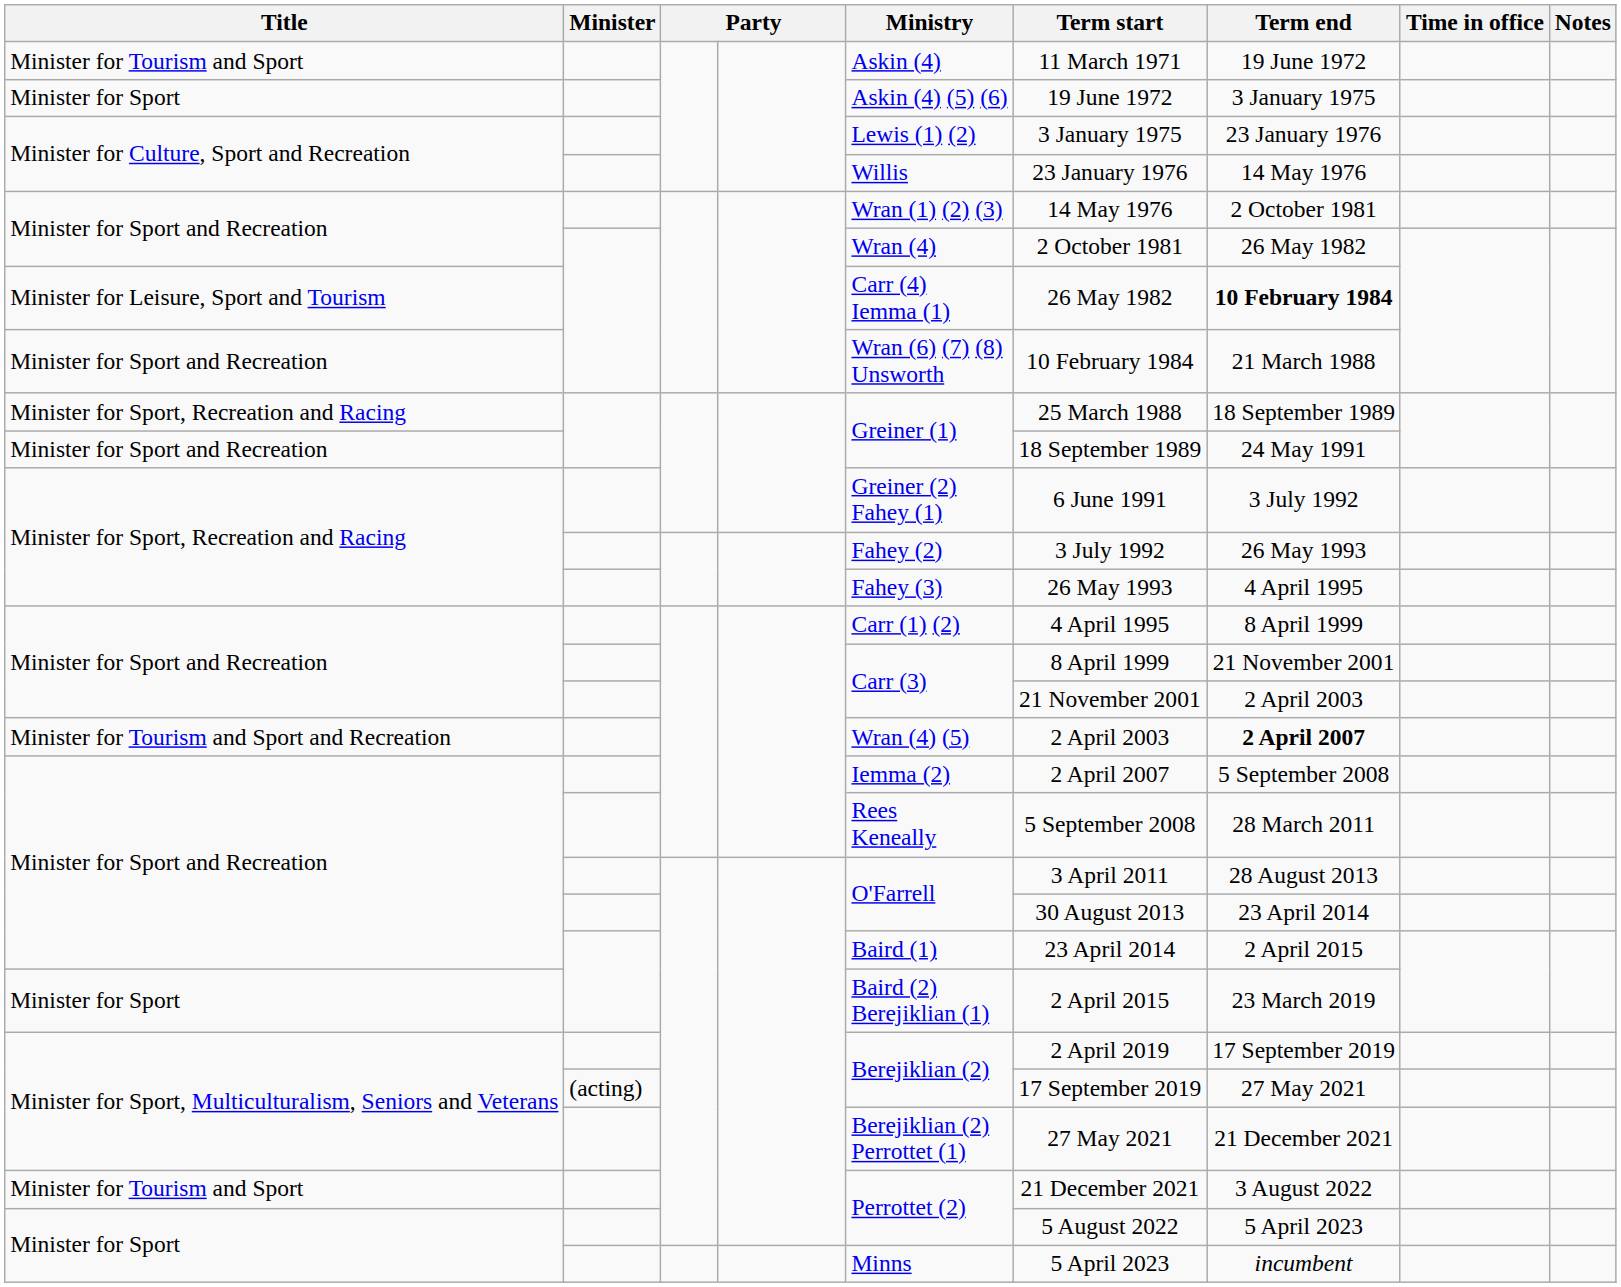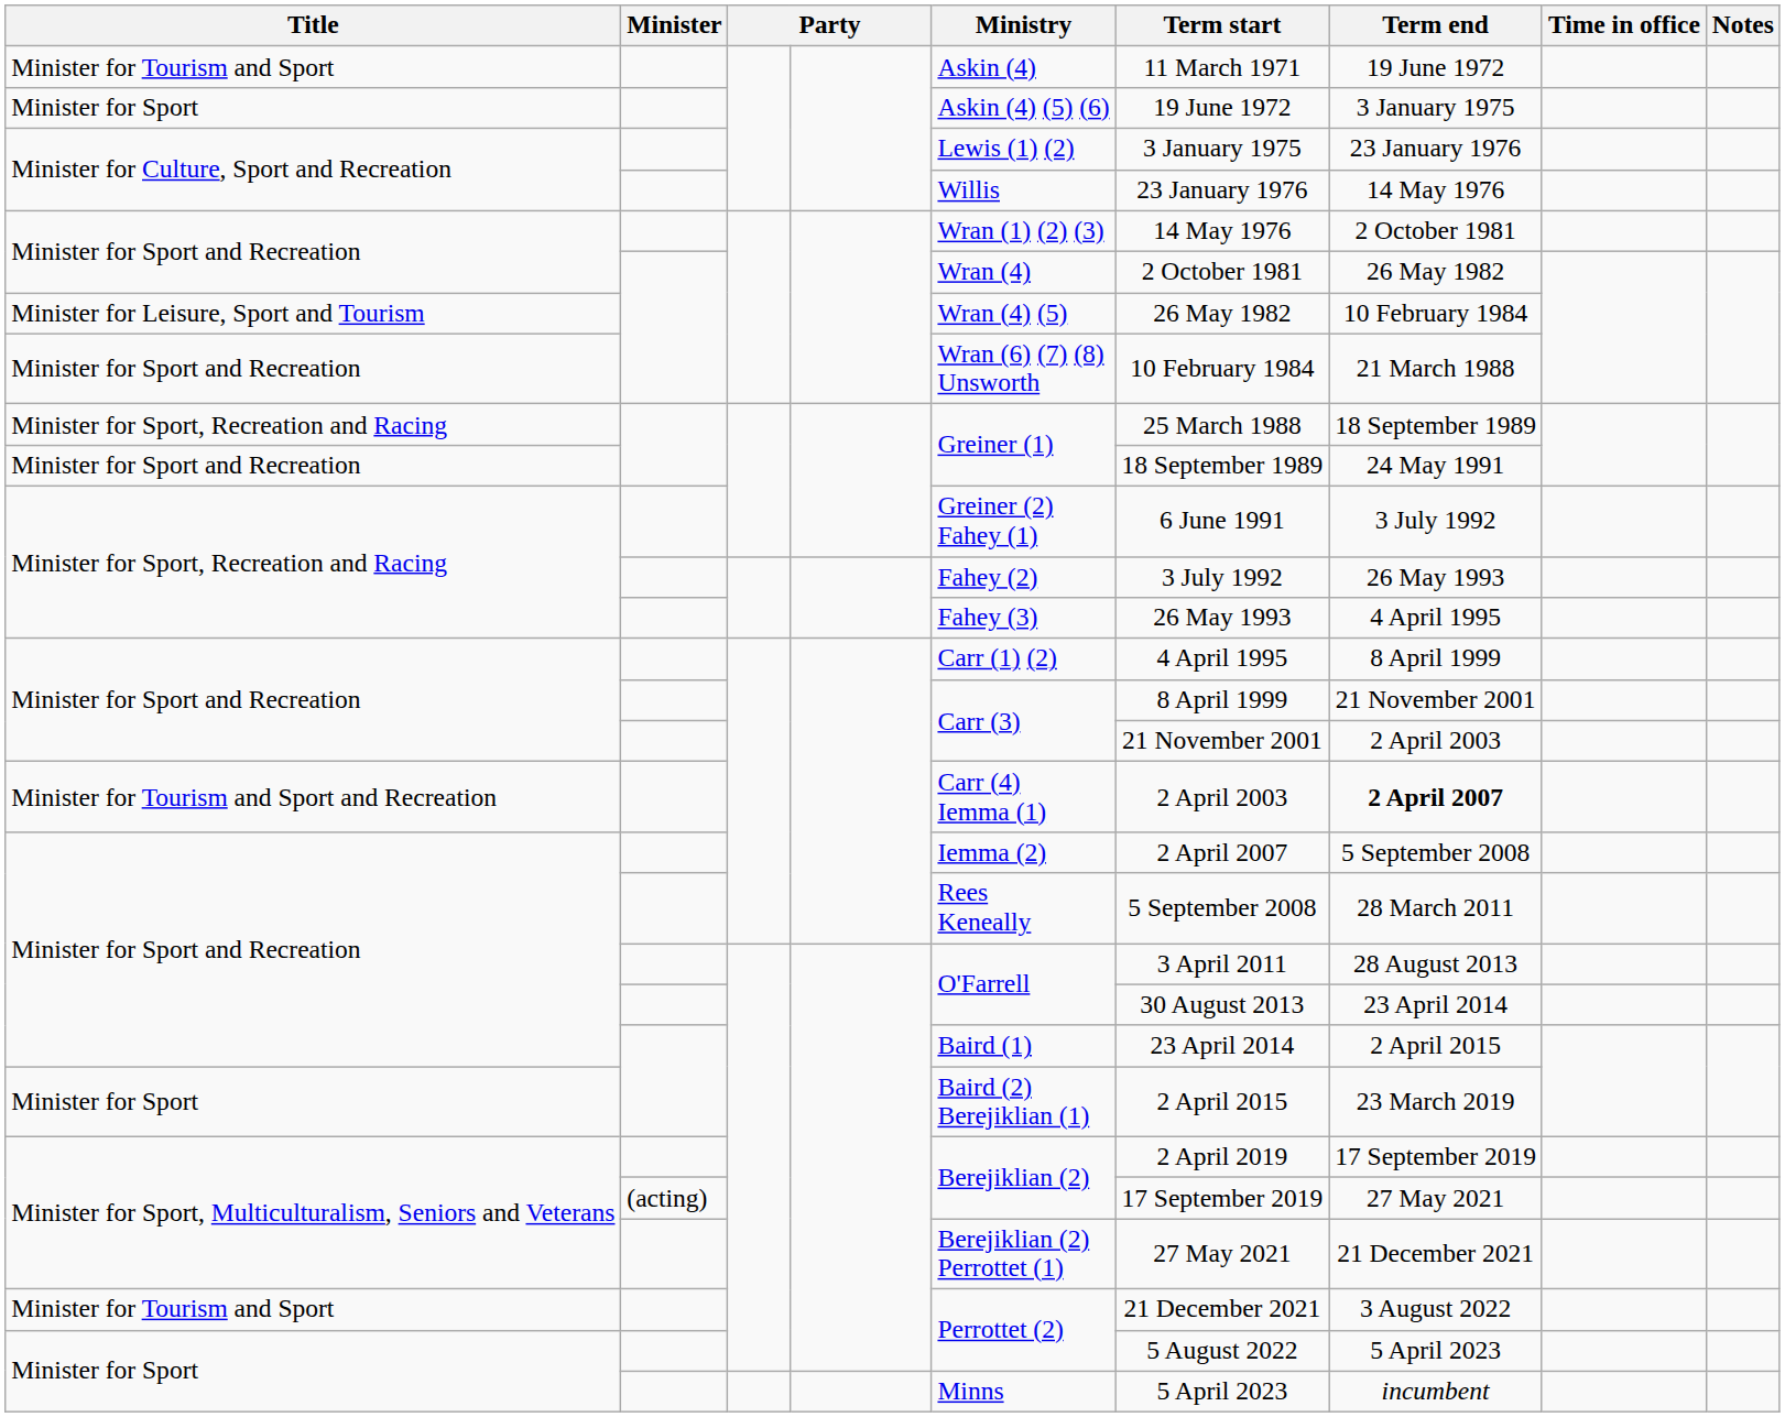 <table class="wikitable sortable">
 <tr>
 <th>Title</th>
 <th>Minister</th>
 <th colspan=2>Party</th>
 <th>Ministry</th>
 <th data-sort-type="date">Term start</th>
 <th data-sort-type=date>Term end</th>
 <th>Time in office</th>
 <th class="unsortable">Notes</th>
 </tr>
 <tr>
 <td>Minister for <a href='#'>Tourism</a> and Sport</td>
 <td></td>
 <td rowspan=4 > </td>
 <td rowspan=4 width=8%></td>
 <td><a href='#'>Askin (4)</a></td>
 <td align=center>11 March 1971</td>
 <td align=center>19 June 1972</td>
 <td align=right></td>
 <td></td>
 </tr>
 <tr>
 <td>Minister for Sport</td>
 <td></td>
 <td><a href='#'>Askin (4)</a> <a href='#'>(5)</a> <a href='#'>(6)</a></td>
 <td align=center>19 June 1972</td>
 <td align=center>3 January 1975</td>
 <td align=right></td>
 <td></td>
 </tr>
 <tr>
 <td rowspan=2>Minister for <a href='#'>Culture</a>, Sport and Recreation</td>
 <td></td>
 <td><a href='#'>Lewis (1)</a> <a href='#'>(2)</a></td>
 <td align=center>3 January 1975</td>
 <td align=center>23 January 1976</td>
 <td align=right></td>
 <td></td>
 </tr>
 <tr>
 <td></td>
 <td><a href='#'>Willis</a></td>
 <td align=center>23 January 1976</td>
 <td align=center>14 May 1976</td>
 <td align=right></td>
 <td></td>
 </tr>
 <tr>
 <td rowspan=2>Minister for Sport and Recreation</td>
 <td></td>
 <td rowspan=4 > </td>
 <td rowspan=4></td>
 <td><a href='#'>Wran (1)</a> <a href='#'>(2)</a> <a href='#'>(3)</a></td>
 <td align=center>14 May 1976</td>
 <td align=center>2 October 1981</td>
 <td align=right></td>
 <td></td>
 </tr>
 <tr>
 <td rowspan=3></td>
 <td><a href='#'>Wran (4)</a></td>
 <td align=center>2 October 1981</td>
 <td align=center>26 May 1982</td>
 <td rowspan=3 align=right><strong></strong></td>
 <td rowspan=3></td>
 </tr>
 <tr>
 <td>Minister for Leisure, Sport and <a href='#'>Tourism</a></td>
-<td><a href='#'>Carr (4)</a><br><a href='#'>Iemma (1)</a></td>
+<td><a href='#'>Wran (4)</a> <a href='#'>(5)</a></td>
 <td align=center>26 May 1982</td>
-<td align=center><strong>10 February 1984</strong></td>
+<td align=center>10 February 1984</td>
 </tr>
 <tr>
 <td>Minister for Sport and Recreation</td>
 <td><a href='#'>Wran (6)</a> <a href='#'>(7)</a> <a href='#'>(8)</a><br><a href='#'>Unsworth</a></td>
 <td align=center>10 February 1984</td>
 <td align=center>21 March 1988</td>
 </tr>
 <tr>
 <td>Minister for Sport, Recreation and <a href='#'>Racing</a></td>
 <td rowspan=2></td>
 <td rowspan=3 > </td>
 <td rowspan=3></td>
 <td rowspan=2><a href='#'>Greiner (1)</a></td>
 <td align=center>25 March 1988</td>
 <td align=center>18 September 1989</td>
 <td rowspan=2 align=right></td>
 <td rowspan=2></td>
 </tr>
 <tr>
 <td>Minister for Sport and Recreation</td>
 <td align=center>18 September 1989</td>
 <td align=center>24 May 1991</td>
 </tr>
 <tr>
 <td rowspan=3>Minister for Sport, Recreation and <a href='#'>Racing</a></td>
 <td></td>
 <td><a href='#'>Greiner (2)</a><br><a href='#'>Fahey (1)</a></td>
 <td align=center>6 June 1991</td>
 <td align=center>3 July 1992</td>
 <td align=right></td>
 <td></td>
 </tr>
 <tr>
 <td></td>
 <td rowspan=2 > </td>
 <td rowspan=2></td>
 <td><a href='#'>Fahey (2)</a></td>
 <td align=center>3 July 1992</td>
 <td align=center>26 May 1993</td>
 <td align=right></td>
 <td></td>
 </tr>
 <tr>
 <td></td>
 <td><a href='#'>Fahey (3)</a></td>
 <td align=center>26 May 1993</td>
 <td align=center>4 April 1995</td>
 <td align=right></td>
 <td></td>
 </tr>
 <tr>
 <td rowspan=3>Minister for Sport and Recreation</td>
 <td></td>
 <td rowspan=6 > </td>
 <td rowspan=6></td>
 <td><a href='#'>Carr (1)</a> <a href='#'>(2)</a></td>
 <td align=center>4 April 1995</td>
 <td align=center>8 April 1999</td>
 <td align=right></td>
 <td></td>
 </tr>
 <tr>
 <td></td>
 <td rowspan=2><a href='#'>Carr (3)</a></td>
 <td align=center>8 April 1999</td>
 <td align=center>21 November 2001</td>
 <td align=right></td>
 <td></td>
 </tr>
 <tr>
 <td></td>
 <td align=center>21 November 2001</td>
 <td align=center>2 April 2003</td>
 <td align=right></td>
 <td></td>
 </tr>
 <tr>
 <td>Minister for <a href='#'>Tourism</a> and Sport and Recreation</td>
 <td></td>
-<td><a href='#'>Wran (4)</a> <a href='#'>(5)</a></td>
+<td><a href='#'>Carr (4)</a><br><a href='#'>Iemma (1)</a></td>
 <td align=center>2 April 2003</td>
 <td align=center><strong>2 April 2007</strong></td>
 <td align=right></td>
 <td></td>
 </tr>
 <tr>
 <td rowspan=5>Minister for Sport and Recreation</td>
 <td></td>
 <td><a href='#'>Iemma (2)</a></td>
 <td align=center>2 April 2007</td>
 <td align=center>5 September 2008</td>
 <td align=right></td>
 <td></td>
 </tr>
 <tr>
 <td></td>
 <td><a href='#'>Rees</a><br><a href='#'>Keneally</a></td>
 <td align=center>5 September 2008</td>
 <td align=center>28 March 2011</td>
 <td align=right></td>
 <td></td>
 </tr>
 <tr>
 <td></td>
 <td rowspan=9 > </td>
 <td rowspan=9></td>
 <td rowspan=2><a href='#'>O'Farrell</a></td>
 <td align=center>3 April 2011</td>
 <td align=center>28 August 2013</td>
 <td align=right></td>
 <td></td>
 </tr>
 <tr>
 <td></td>
 <td align=center>30 August 2013</td>
 <td align=center>23 April 2014</td>
 <td align=right></td>
 <td></td>
 </tr>
 <tr>
 <td rowspan=2></td>
 <td><a href='#'>Baird (1)</a></td>
 <td align=center>23 April 2014</td>
 <td align=center>2 April 2015</td>
 <td rowspan=2 align=right></td>
 <td rowspan=2></td>
 </tr>
 <tr>
 <td>Minister for Sport</td>
 <td><a href='#'>Baird (2)</a><br><a href='#'>Berejiklian (1)</a></td>
 <td align=center>2 April 2015</td>
 <td align=center>23 March 2019</td>
 </tr>
 <tr>
 <td rowspan=3>Minister for Sport, <a href='#'>Multiculturalism</a>, <a href='#'>Seniors</a> and <a href='#'>Veterans</a></td>
 <td></td>
 <td rowspan=2><a href='#'>Berejiklian (2)</a></td>
 <td align=center>2 April 2019</td>
 <td align=center>17 September 2019</td>
 <td align=right></td>
 <td></td>
 </tr>
 <tr>
 <td> (acting)</td>
 <td align=center>17 September 2019</td>
 <td align=center>27 May 2021</td>
 <td align=right></td>
 <td></td>
 </tr>
 <tr>
 <td></td>
 <td><a href='#'>Berejiklian (2)</a><br><a href='#'>Perrottet (1)</a></td>
 <td align=center>27 May 2021</td>
 <td align=center>21 December 2021</td>
 <td align=right></td>
 <td></td>
 </tr>
 <tr>
 <td>Minister for <a href='#'>Tourism</a> and Sport</td>
 <td></td>
 <td rowspan=2><a href='#'>Perrottet (2)</a></td>
 <td align=center>21 December 2021</td>
 <td align=center>3 August 2022</td>
 <td align=right></td>
 <td></td>
 </tr>
 <tr>
 <td rowspan="2">Minister for Sport</td>
 <td></td>
 <td align=center>5 August 2022</td>
 <td align=center>5 April 2023</td>
 <td align=right></td>
 <td></td>
 </tr>
 <tr>
 <td></td>
 <td> </td>
 <td></td>
 <td><a href='#'>Minns</a></td>
 <td align=center>5 April 2023</td>
 <td align=center><em>incumbent</em></td>
 <td align=right></td>
 <td></td>
 </tr>
 </table>
